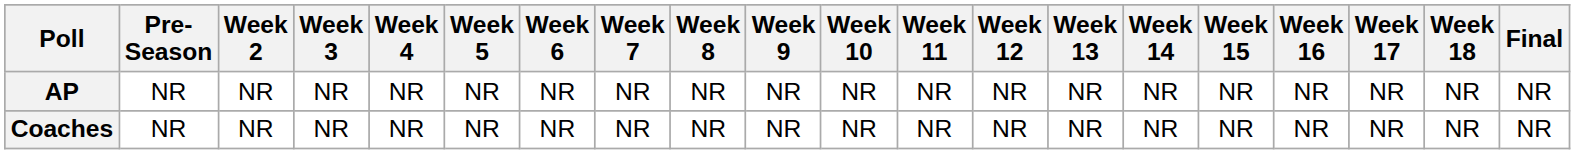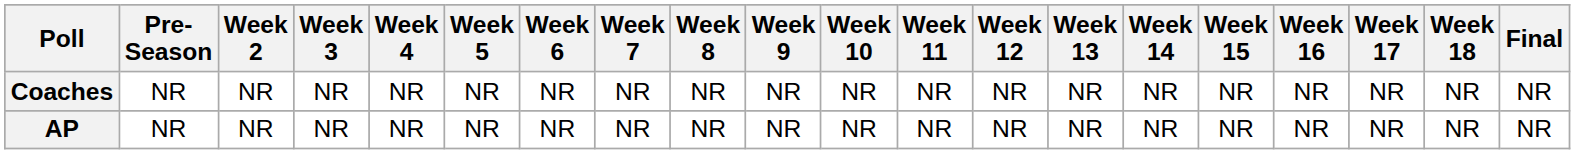 <table class="wikitable" style="white-space:nowrap;font-size:90%">
 <tr>
 <th>Poll</th>
 <th>Pre-<br>Season</th>
 <th>Week<br>2</th>
 <th>Week<br>3</th>
 <th>Week<br>4</th>
 <th>Week<br>5</th>
 <th>Week<br>6</th>
 <th>Week<br>7</th>
 <th>Week<br>8</th>
 <th>Week<br>9</th>
 <th>Week<br>10</th>
 <th>Week<br>11</th>
 <th>Week<br>12</th>
 <th>Week<br>13</th>
 <th>Week<br>14</th>
 <th>Week<br>15</th>
 <th>Week<br>16</th>
 <th>Week<br>17</th>
 <th>Week<br>18</th>
 <th>Final</th>
 </tr>
 <tr style="text-align:center;">
+<th>Coaches</th>
+<td style="background:#FFFFFF;">NR</td>
+<td style="background:#FFFFFF;">NR</td>
+<td style="background:#FFFFFF;">NR</td>
+<td style="background:#FFFFFF;">NR</td>
+<td style="background:#FFFFFF;">NR</td>
+<td style="background:#FFFFFF;">NR</td>
+<td style="background:#FFFFFF;">NR</td>
+<td style="background:#FFFFFF;">NR</td>
+<td style="background:#FFFFFF;">NR</td>
+<td style="background:#FFFFFF;">NR</td>
+<td style="background:#FFFFFF;">NR</td>
+<td style="background:#FFFFFF;">NR</td>
+<td style="background:#FFFFFF;">NR</td>
+<td style="background:#FFFFFF;">NR</td>
+<td style="background:#FFFFFF;">NR</td>
+<td style="background:#FFFFFF;">NR</td>
+<td style="background:#FFFFFF;">NR</td>
+<td style="background:#FFFFFF;">NR</td>
+<td style="background:#FFFFFF;">NR</td>
+</tr>
+<tr style="text-align:center;">
 <th>AP</th>
 <td style="background:#FFFFFF;">NR</td>
 <td style="background:#FFFFFF;">NR</td>
 <td style="background:#FFFFFF;">NR</td>
 <td style="background:#FFFFFF;">NR</td>
 <td style="background:#FFFFFF;">NR</td>
 <td style="background:#FFFFFF;">NR</td>
 <td style="background:#FFFFFF;">NR</td>
 <td style="background:#FFFFFF;">NR</td>
 <td style="background:#FFFFFF;">NR</td>
 <td style="background:#FFFFFF;">NR</td>
 <td style="background:#FFFFFF;">NR</td>
 <td style="background:#FFFFFF;">NR</td>
 <td style="background:#FFFFFF;">NR</td>
 <td style="background:#FFFFFF;">NR</td>
 <td style="background:#FFFFFF;">NR</td>
 <td style="background:#FFFFFF;">NR</td>
 <td style="background:#FFFFFF;">NR</td>
 <td style="background:#FFFFFF;">NR</td>
 <td style="background:#FFFFFF;">NR</td>
 </tr>
-<tr style="text-align:center;">
-<th>Coaches</th>
-<td style="background:#FFFFFF;">NR</td>
-<td style="background:#FFFFFF;">NR</td>
-<td style="background:#FFFFFF;">NR</td>
-<td style="background:#FFFFFF;">NR</td>
-<td style="background:#FFFFFF;">NR</td>
-<td style="background:#FFFFFF;">NR</td>
-<td style="background:#FFFFFF;">NR</td>
-<td style="background:#FFFFFF;">NR</td>
-<td style="background:#FFFFFF;">NR</td>
-<td style="background:#FFFFFF;">NR</td>
-<td style="background:#FFFFFF;">NR</td>
-<td style="background:#FFFFFF;">NR</td>
-<td style="background:#FFFFFF;">NR</td>
-<td style="background:#FFFFFF;">NR</td>
-<td style="background:#FFFFFF;">NR</td>
-<td style="background:#FFFFFF;">NR</td>
-<td style="background:#FFFFFF;">NR</td>
-<td style="background:#FFFFFF;">NR</td>
-<td style="background:#FFFFFF;">NR</td>
-</tr>
 </table>
